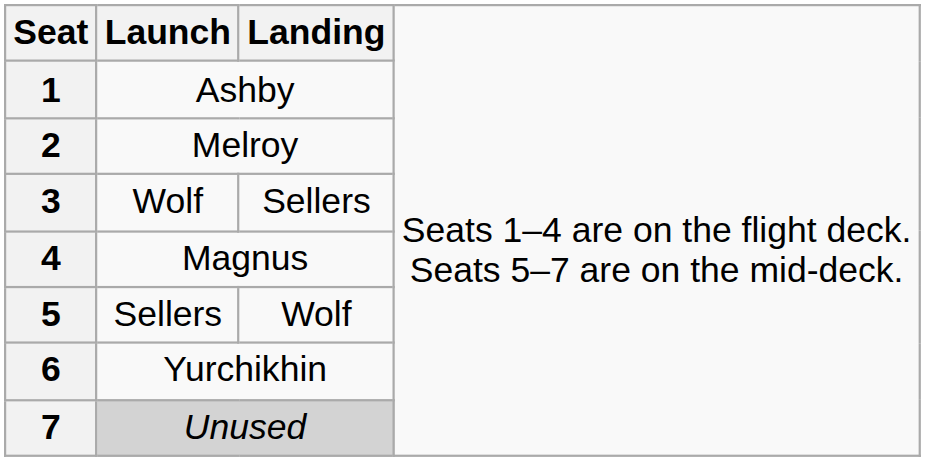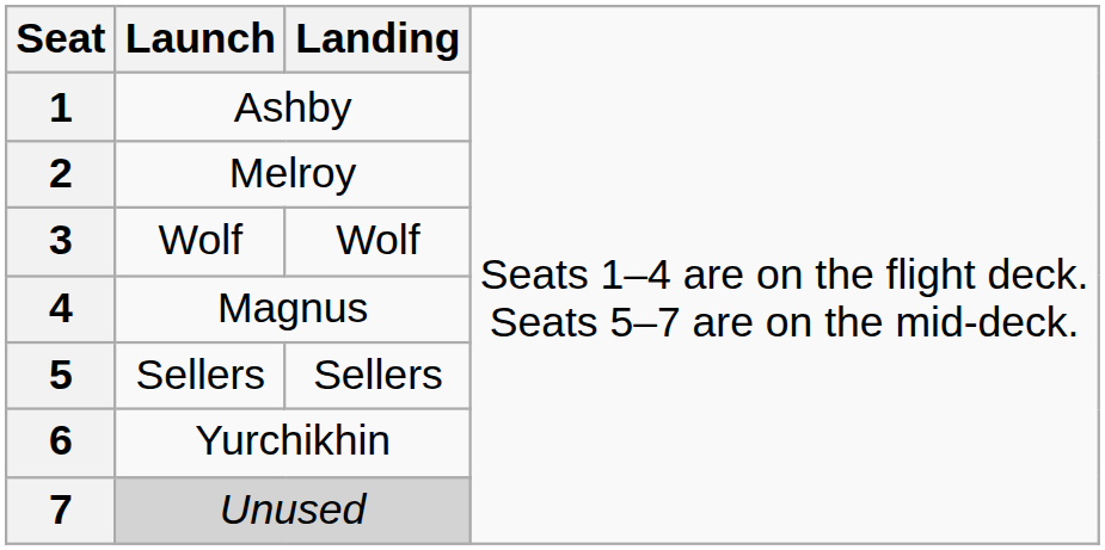 <table class="wikitable" style="text-align:center">
 <tr>
 <th>Seat</th>
 <th>Launch</th>
 <th>Landing</th>
 <td rowspan=8><br>Seats 1–4 are on the flight deck.<br>Seats 5–7 are on the mid-deck.</td>
 </tr>
 <tr>
 <th>1</th>
 <td colspan=2>Ashby</td>
 </tr>
 <tr>
 <th>2</th>
 <td colspan=2>Melroy</td>
 </tr>
 <tr>
 <th>3</th>
 <td>Wolf</td>
-<td>Sellers</td>
+<td>Wolf</td>
 </tr>
 <tr>
 <th>4</th>
 <td colspan=2>Magnus</td>
 </tr>
 <tr>
 <th>5</th>
 <td>Sellers</td>
-<td>Wolf</td>
+<td>Sellers</td>
 </tr>
 <tr>
 <th>6</th>
 <td colspan=2>Yurchikhin</td>
 </tr>
 <tr>
 <th>7</th>
 <td colspan=2 style="background-color:lightgray"><em>Unused</em></td>
 </tr>
 </table>
